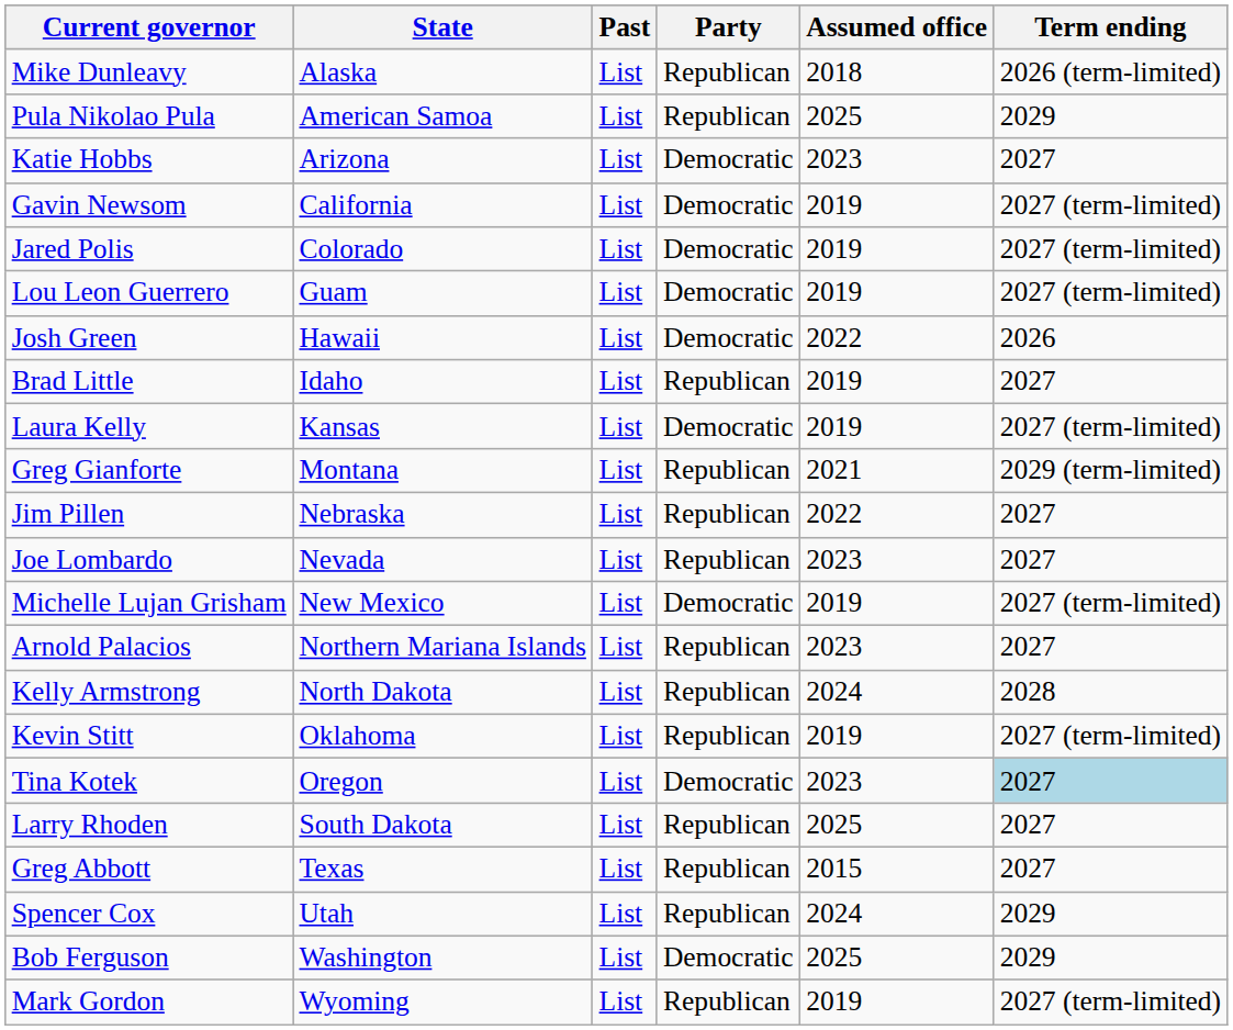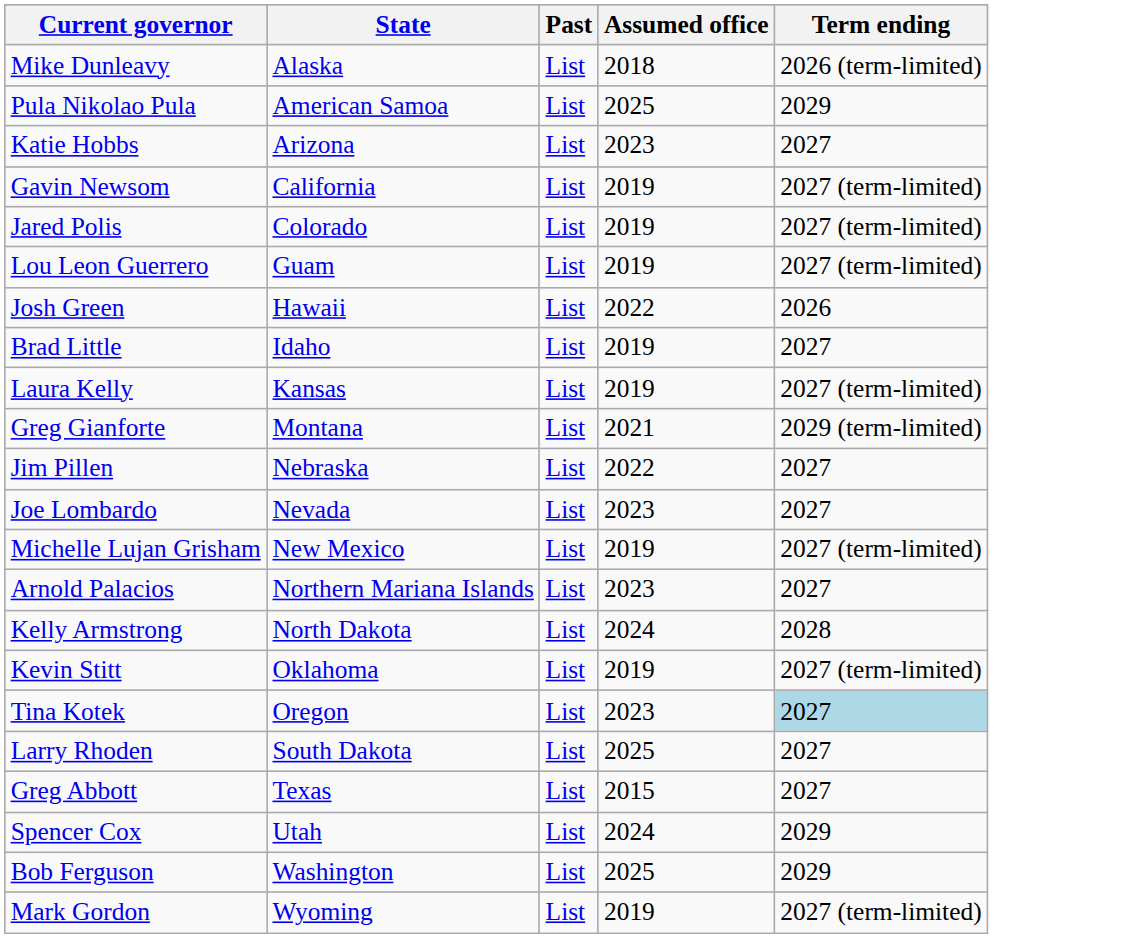 <table class="wikitable" style="border-collapse:collapse">
 <tr style="background:#ccc;">
 <th><a href='#'>Current governor</a></th>
 <th><a href='#'>State</a></th>
 <th>Past</th>
-<th>Party</th>
 <th>Assumed office</th>
 <th>Term ending</th>
 </tr>
 <tr>
 <td><a href='#'>Mike Dunleavy</a></td>
 <td><a href='#'>Alaska</a></td>
 <td><a href='#'>List</a></td>
-<td>Republican</td>
 <td>2018</td>
 <td>2026 (term-limited)</td>
 </tr>
 <tr>
 <td><a href='#'>Pula Nikolao Pula</a></td>
 <td><a href='#'>American Samoa</a></td>
 <td><a href='#'>List</a></td>
-<td>Republican</td>
 <td>2025</td>
 <td>2029</td>
 </tr>
 <tr>
 <td><a href='#'>Katie Hobbs</a></td>
 <td><a href='#'>Arizona</a></td>
 <td><a href='#'>List</a></td>
-<td>Democratic</td>
 <td>2023</td>
 <td>2027</td>
 </tr>
 <tr>
 <td><a href='#'>Gavin Newsom</a></td>
 <td><a href='#'>California</a></td>
 <td><a href='#'>List</a></td>
-<td>Democratic</td>
 <td>2019</td>
 <td>2027 (term-limited)</td>
 </tr>
 <tr>
 <td><a href='#'>Jared Polis</a></td>
 <td><a href='#'>Colorado</a></td>
 <td><a href='#'>List</a></td>
-<td>Democratic</td>
 <td>2019</td>
 <td>2027 (term-limited)</td>
 </tr>
 <tr>
 <td><a href='#'>Lou Leon Guerrero</a></td>
 <td><a href='#'>Guam</a></td>
 <td><a href='#'>List</a></td>
-<td>Democratic</td>
 <td>2019</td>
 <td>2027 (term-limited)</td>
 </tr>
 <tr>
 <td><a href='#'>Josh Green</a></td>
 <td><a href='#'>Hawaii</a></td>
 <td><a href='#'>List</a></td>
-<td>Democratic</td>
 <td>2022</td>
 <td>2026</td>
 </tr>
 <tr>
 <td><a href='#'>Brad Little</a></td>
 <td><a href='#'>Idaho</a></td>
 <td><a href='#'>List</a></td>
-<td>Republican</td>
 <td>2019</td>
 <td>2027</td>
 </tr>
 <tr>
 <td><a href='#'>Laura Kelly</a></td>
 <td><a href='#'>Kansas</a></td>
 <td><a href='#'>List</a></td>
-<td>Democratic</td>
 <td>2019</td>
 <td>2027 (term-limited)</td>
 </tr>
 <tr>
 <td><a href='#'>Greg Gianforte</a></td>
 <td><a href='#'>Montana</a></td>
 <td><a href='#'>List</a></td>
-<td>Republican</td>
 <td>2021</td>
 <td>2029 (term-limited)</td>
 </tr>
 <tr>
 <td><a href='#'>Jim Pillen</a></td>
 <td><a href='#'>Nebraska</a></td>
 <td><a href='#'>List</a></td>
-<td>Republican</td>
 <td>2022</td>
 <td>2027</td>
 </tr>
 <tr>
 <td><a href='#'>Joe Lombardo</a></td>
 <td><a href='#'>Nevada</a></td>
 <td><a href='#'>List</a></td>
-<td>Republican</td>
 <td>2023</td>
 <td>2027</td>
 </tr>
 <tr>
 <td><a href='#'>Michelle Lujan Grisham</a></td>
 <td><a href='#'>New Mexico</a></td>
 <td><a href='#'>List</a></td>
-<td>Democratic</td>
 <td>2019</td>
 <td>2027 (term-limited)</td>
 </tr>
 <tr>
 <td><a href='#'>Arnold Palacios</a></td>
 <td><a href='#'>Northern Mariana Islands</a></td>
 <td><a href='#'>List</a></td>
-<td>Republican</td>
 <td>2023</td>
 <td>2027</td>
 </tr>
 <tr>
 <td><a href='#'>Kelly Armstrong</a></td>
 <td><a href='#'>North Dakota</a></td>
 <td><a href='#'>List</a></td>
-<td>Republican</td>
 <td>2024</td>
 <td>2028</td>
 </tr>
 <tr>
 <td><a href='#'>Kevin Stitt</a></td>
 <td><a href='#'>Oklahoma</a></td>
 <td><a href='#'>List</a></td>
-<td>Republican</td>
 <td>2019</td>
 <td>2027 (term-limited)</td>
 </tr>
 <tr>
 <td><a href='#'>Tina Kotek</a></td>
 <td><a href='#'>Oregon</a></td>
 <td><a href='#'>List</a></td>
-<td>Democratic</td>
 <td>2023</td>
 <td style="background: lightblue;">2027</td>
 </tr>
 <tr>
 <td><a href='#'>Larry Rhoden</a></td>
 <td><a href='#'>South Dakota</a></td>
 <td><a href='#'>List</a></td>
-<td>Republican</td>
 <td>2025</td>
 <td>2027</td>
 </tr>
 <tr>
 <td><a href='#'>Greg Abbott</a></td>
 <td><a href='#'>Texas</a></td>
 <td><a href='#'>List</a></td>
-<td>Republican</td>
 <td>2015</td>
 <td>2027</td>
 </tr>
 <tr>
 <td><a href='#'>Spencer Cox</a></td>
 <td><a href='#'>Utah</a></td>
 <td><a href='#'>List</a></td>
-<td>Republican</td>
 <td>2024</td>
 <td>2029</td>
 </tr>
 <tr>
 <td><a href='#'>Bob Ferguson</a></td>
 <td><a href='#'>Washington</a></td>
 <td><a href='#'>List</a></td>
-<td>Democratic</td>
 <td>2025</td>
 <td>2029</td>
 </tr>
 <tr>
 <td><a href='#'>Mark Gordon</a></td>
 <td><a href='#'>Wyoming</a></td>
 <td><a href='#'>List</a></td>
-<td>Republican</td>
 <td>2019</td>
 <td>2027 (term-limited)</td>
 </tr>
 </table>
